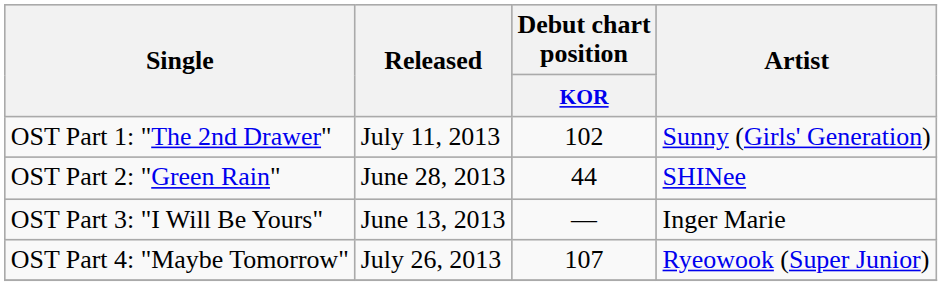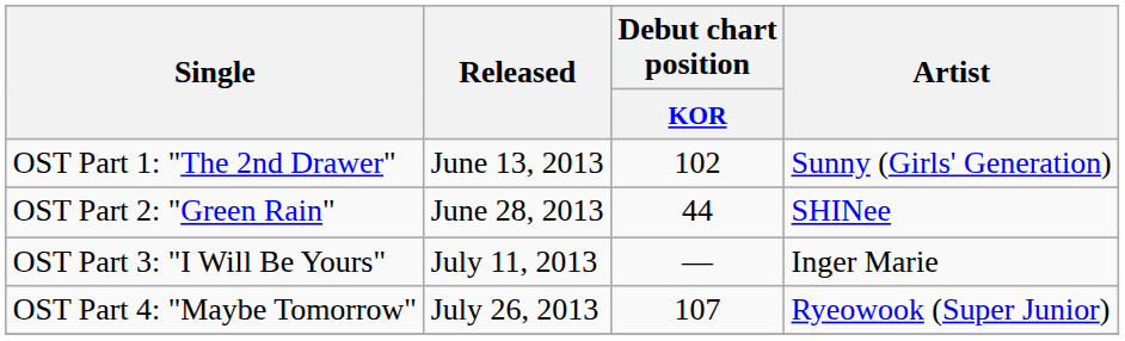 <table class="wikitable">
 <tr>
 <th rowspan="2">Single</th>
 <th rowspan="2">Released</th>
 <th>Debut chart<br>position</th>
 <th rowspan="2">Artist</th>
 </tr>
 <tr>
 <th><small><a href='#'>KOR</a></small></th>
 </tr>
 <tr>
 <td>OST Part 1: "<a href='#'>The 2nd Drawer</a>"</td>
-<td>July 11, 2013</td>
+<td>June 13, 2013</td>
 <td align="center">102</td>
 <td><a href='#'>Sunny</a> (<a href='#'>Girls' Generation</a>)</td>
 </tr>
 <tr>
 <td>OST Part 2: "<a href='#'>Green Rain</a>"</td>
 <td>June 28, 2013</td>
 <td align="center">44</td>
 <td><a href='#'>SHINee</a></td>
 </tr>
 <tr>
 <td>OST Part 3: "I Will Be Yours"</td>
-<td>June 13, 2013</td>
+<td>July 11, 2013</td>
 <td align="center">—</td>
 <td>Inger Marie</td>
 </tr>
 <tr>
 <td>OST Part 4: "Maybe Tomorrow"</td>
 <td>July 26, 2013</td>
 <td align="center">107</td>
 <td><a href='#'>Ryeowook</a> (<a href='#'>Super Junior</a>)</td>
 </tr>
 <tr>
 </tr>
 </table>
